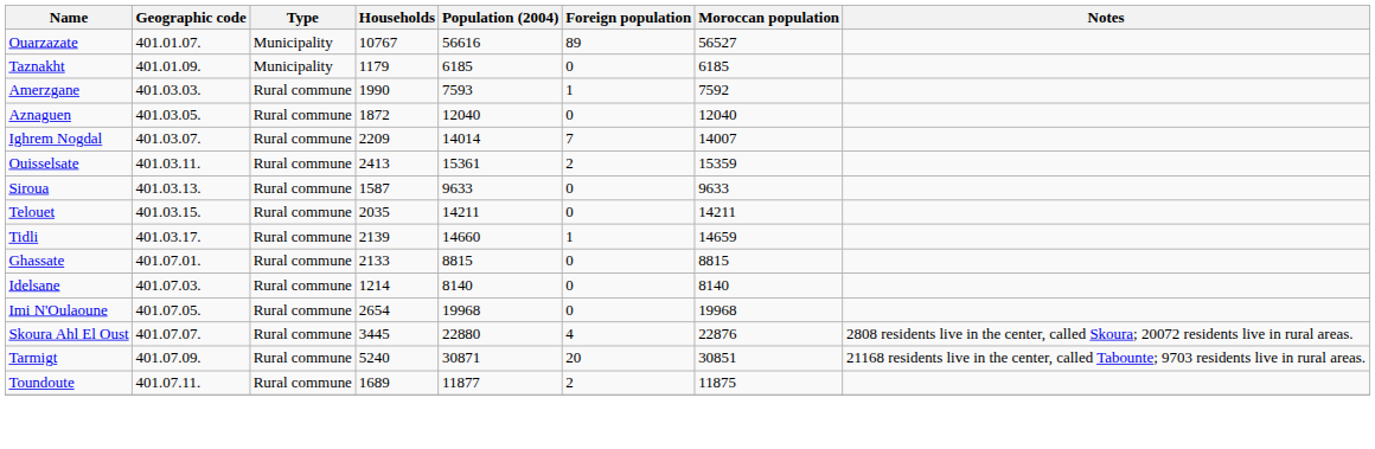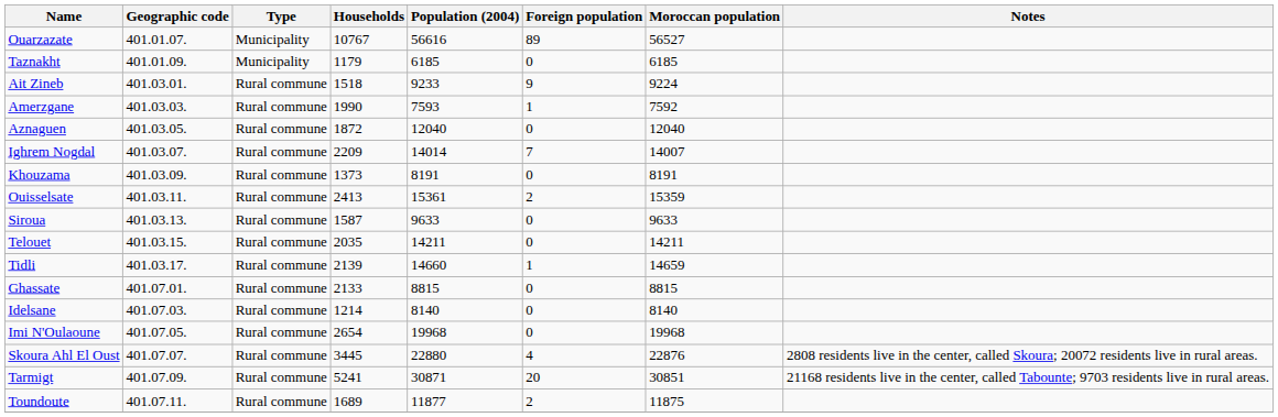 <table class="wikitable sortable">
 <tr>
 <th>Name</th>
 <th>Geographic code</th>
 <th>Type</th>
 <th>Households</th>
 <th>Population (2004)</th>
 <th>Foreign population</th>
 <th>Moroccan population</th>
 <th>Notes</th>
 </tr>
 <tr>
 <td><a href='#'>Ouarzazate</a></td>
 <td>401.01.07.</td>
 <td>Municipality</td>
 <td>10767</td>
 <td>56616</td>
 <td>89</td>
 <td>56527</td>
 <td></td>
 </tr>
 <tr>
 <td><a href='#'>Taznakht</a></td>
 <td>401.01.09.</td>
 <td>Municipality</td>
 <td>1179</td>
 <td>6185</td>
 <td>0</td>
 <td>6185</td>
 <td></td>
 </tr>
 <tr>
+<td><a href='#'>Ait Zineb</a></td>
+<td>401.03.01.</td>
+<td>Rural commune</td>
+<td>1518</td>
+<td>9233</td>
+<td>9</td>
+<td>9224</td>
+<td></td>
+</tr>
+<tr>
 <td><a href='#'>Amerzgane</a></td>
 <td>401.03.03.</td>
 <td>Rural commune</td>
 <td>1990</td>
 <td>7593</td>
 <td>1</td>
 <td>7592</td>
 <td></td>
 </tr>
 <tr>
 <td><a href='#'>Aznaguen</a></td>
 <td>401.03.05.</td>
 <td>Rural commune</td>
 <td>1872</td>
 <td>12040</td>
 <td>0</td>
 <td>12040</td>
 <td></td>
 </tr>
 <tr>
 <td><a href='#'>Ighrem Nogdal</a></td>
 <td>401.03.07.</td>
 <td>Rural commune</td>
 <td>2209</td>
 <td>14014</td>
 <td>7</td>
 <td>14007</td>
+<td></td>
+</tr>
+<tr>
+<td><a href='#'>Khouzama</a></td>
+<td>401.03.09.</td>
+<td>Rural commune</td>
+<td>1373</td>
+<td>8191</td>
+<td>0</td>
+<td>8191</td>
 <td></td>
 </tr>
 <tr>
 <td><a href='#'>Ouisselsate</a></td>
 <td>401.03.11.</td>
 <td>Rural commune</td>
 <td>2413</td>
 <td>15361</td>
 <td>2</td>
 <td>15359</td>
 <td></td>
 </tr>
 <tr>
 <td><a href='#'>Siroua</a></td>
 <td>401.03.13.</td>
 <td>Rural commune</td>
 <td>1587</td>
 <td>9633</td>
 <td>0</td>
 <td>9633</td>
 <td></td>
 </tr>
 <tr>
 <td><a href='#'>Telouet</a></td>
 <td>401.03.15.</td>
 <td>Rural commune</td>
 <td>2035</td>
 <td>14211</td>
 <td>0</td>
 <td>14211</td>
 <td></td>
 </tr>
 <tr>
 <td><a href='#'>Tidli</a></td>
 <td>401.03.17.</td>
 <td>Rural commune</td>
 <td>2139</td>
 <td>14660</td>
 <td>1</td>
 <td>14659</td>
 <td></td>
 </tr>
 <tr>
 <td><a href='#'>Ghassate</a></td>
 <td>401.07.01.</td>
 <td>Rural commune</td>
 <td>2133</td>
 <td>8815</td>
 <td>0</td>
 <td>8815</td>
 <td></td>
 </tr>
 <tr>
 <td><a href='#'>Idelsane</a></td>
 <td>401.07.03.</td>
 <td>Rural commune</td>
 <td>1214</td>
 <td>8140</td>
 <td>0</td>
 <td>8140</td>
 <td></td>
 </tr>
 <tr>
 <td><a href='#'>Imi N'Oulaoune</a></td>
 <td>401.07.05.</td>
 <td>Rural commune</td>
 <td>2654</td>
 <td>19968</td>
 <td>0</td>
 <td>19968</td>
 <td></td>
 </tr>
 <tr>
 <td><a href='#'>Skoura Ahl El Oust</a></td>
 <td>401.07.07.</td>
 <td>Rural commune</td>
 <td>3445</td>
 <td>22880</td>
 <td>4</td>
 <td>22876</td>
 <td>2808 residents live in the center, called <a href='#'>Skoura</a>; 20072 residents live in rural areas.</td>
 </tr>
 <tr>
 <td><a href='#'>Tarmigt</a></td>
 <td>401.07.09.</td>
 <td>Rural commune</td>
-<td>5240</td>
+<td>5241</td>
 <td>30871</td>
 <td>20</td>
 <td>30851</td>
 <td>21168 residents live in the center, called <a href='#'>Tabounte</a>; 9703 residents live in rural areas.</td>
 </tr>
 <tr>
 <td><a href='#'>Toundoute</a></td>
 <td>401.07.11.</td>
 <td>Rural commune</td>
 <td>1689</td>
 <td>11877</td>
 <td>2</td>
 <td>11875</td>
 <td></td>
 </tr>
 <tr>
 </tr>
 </table>
